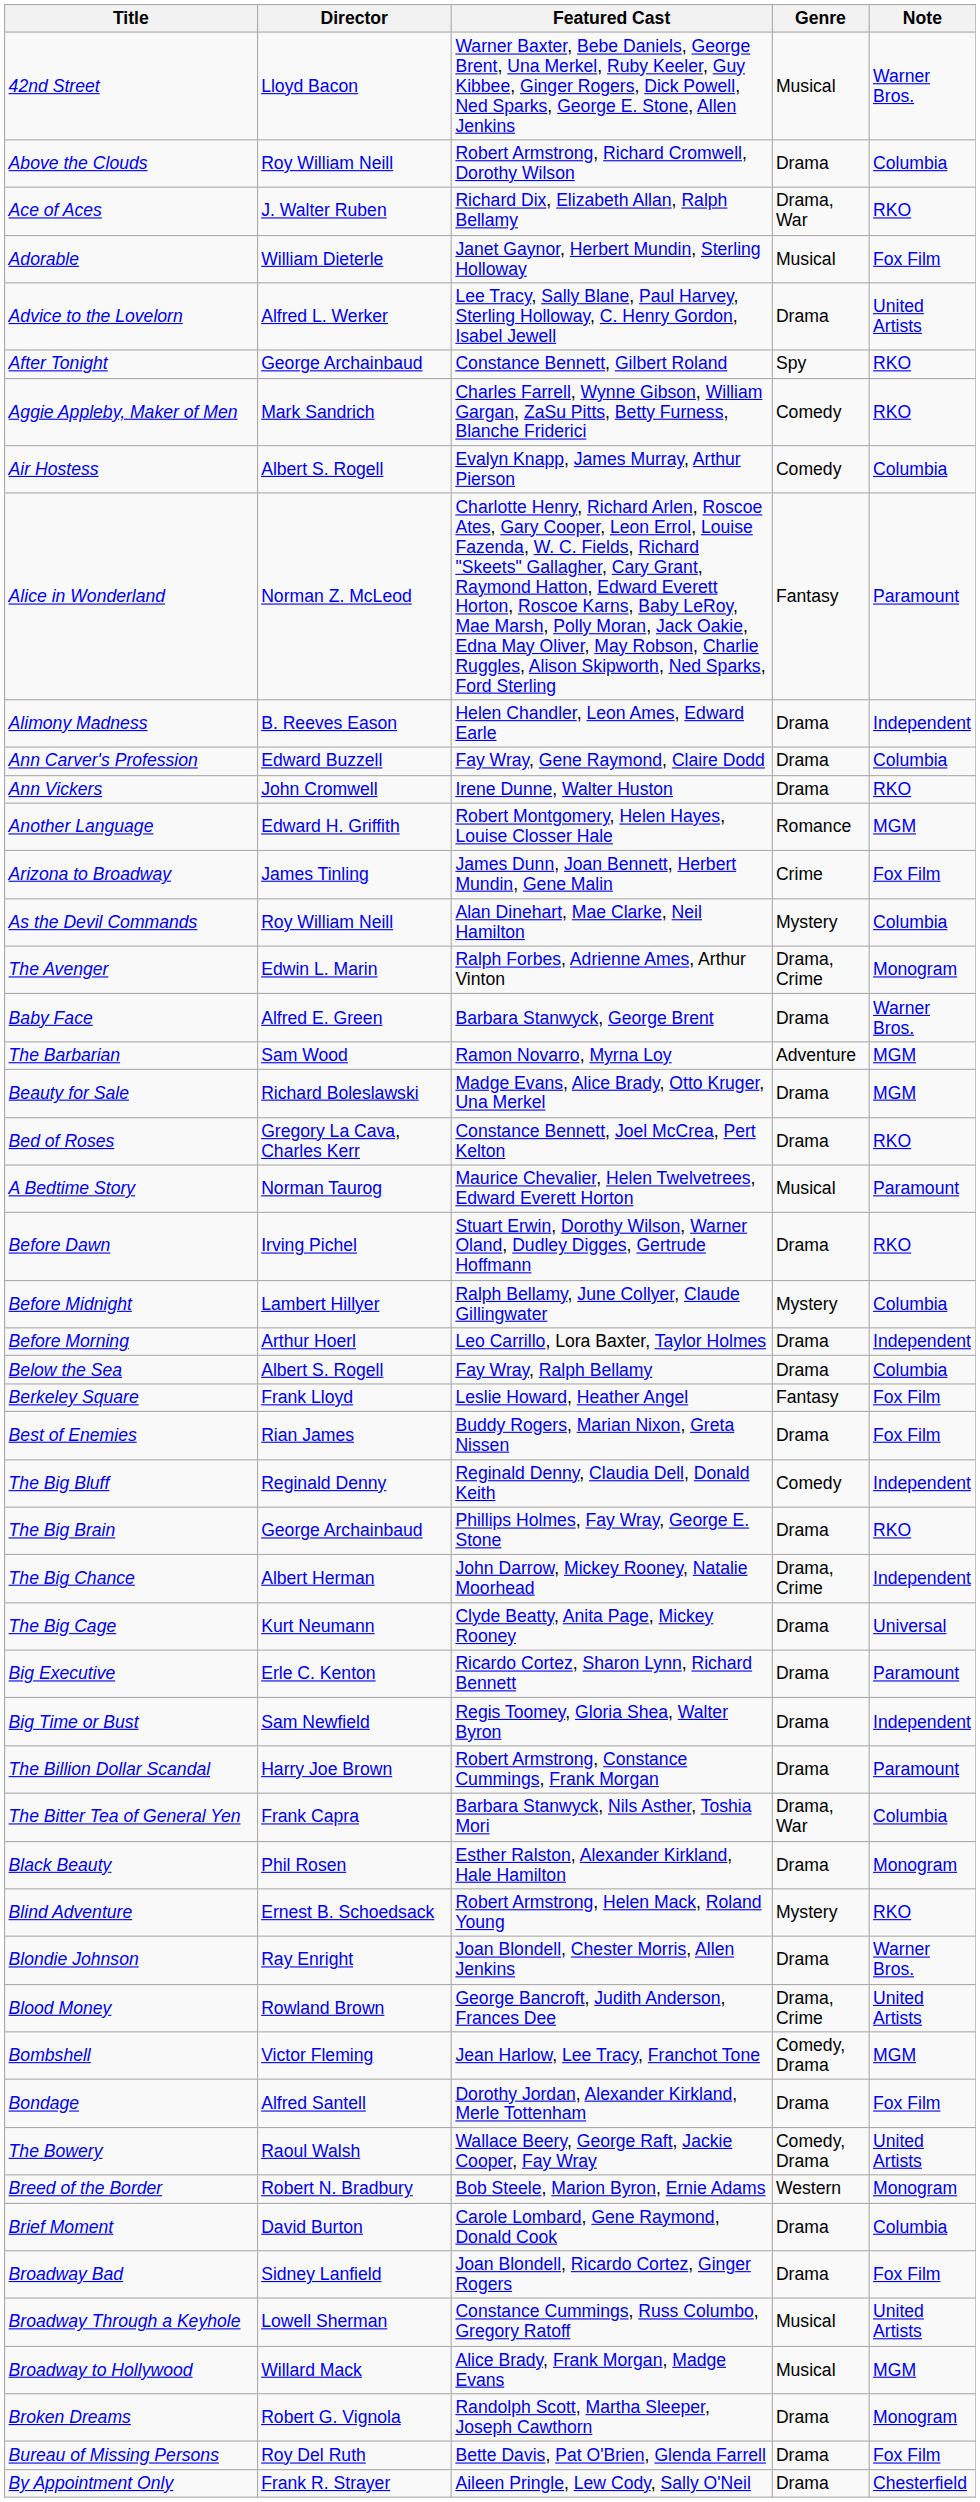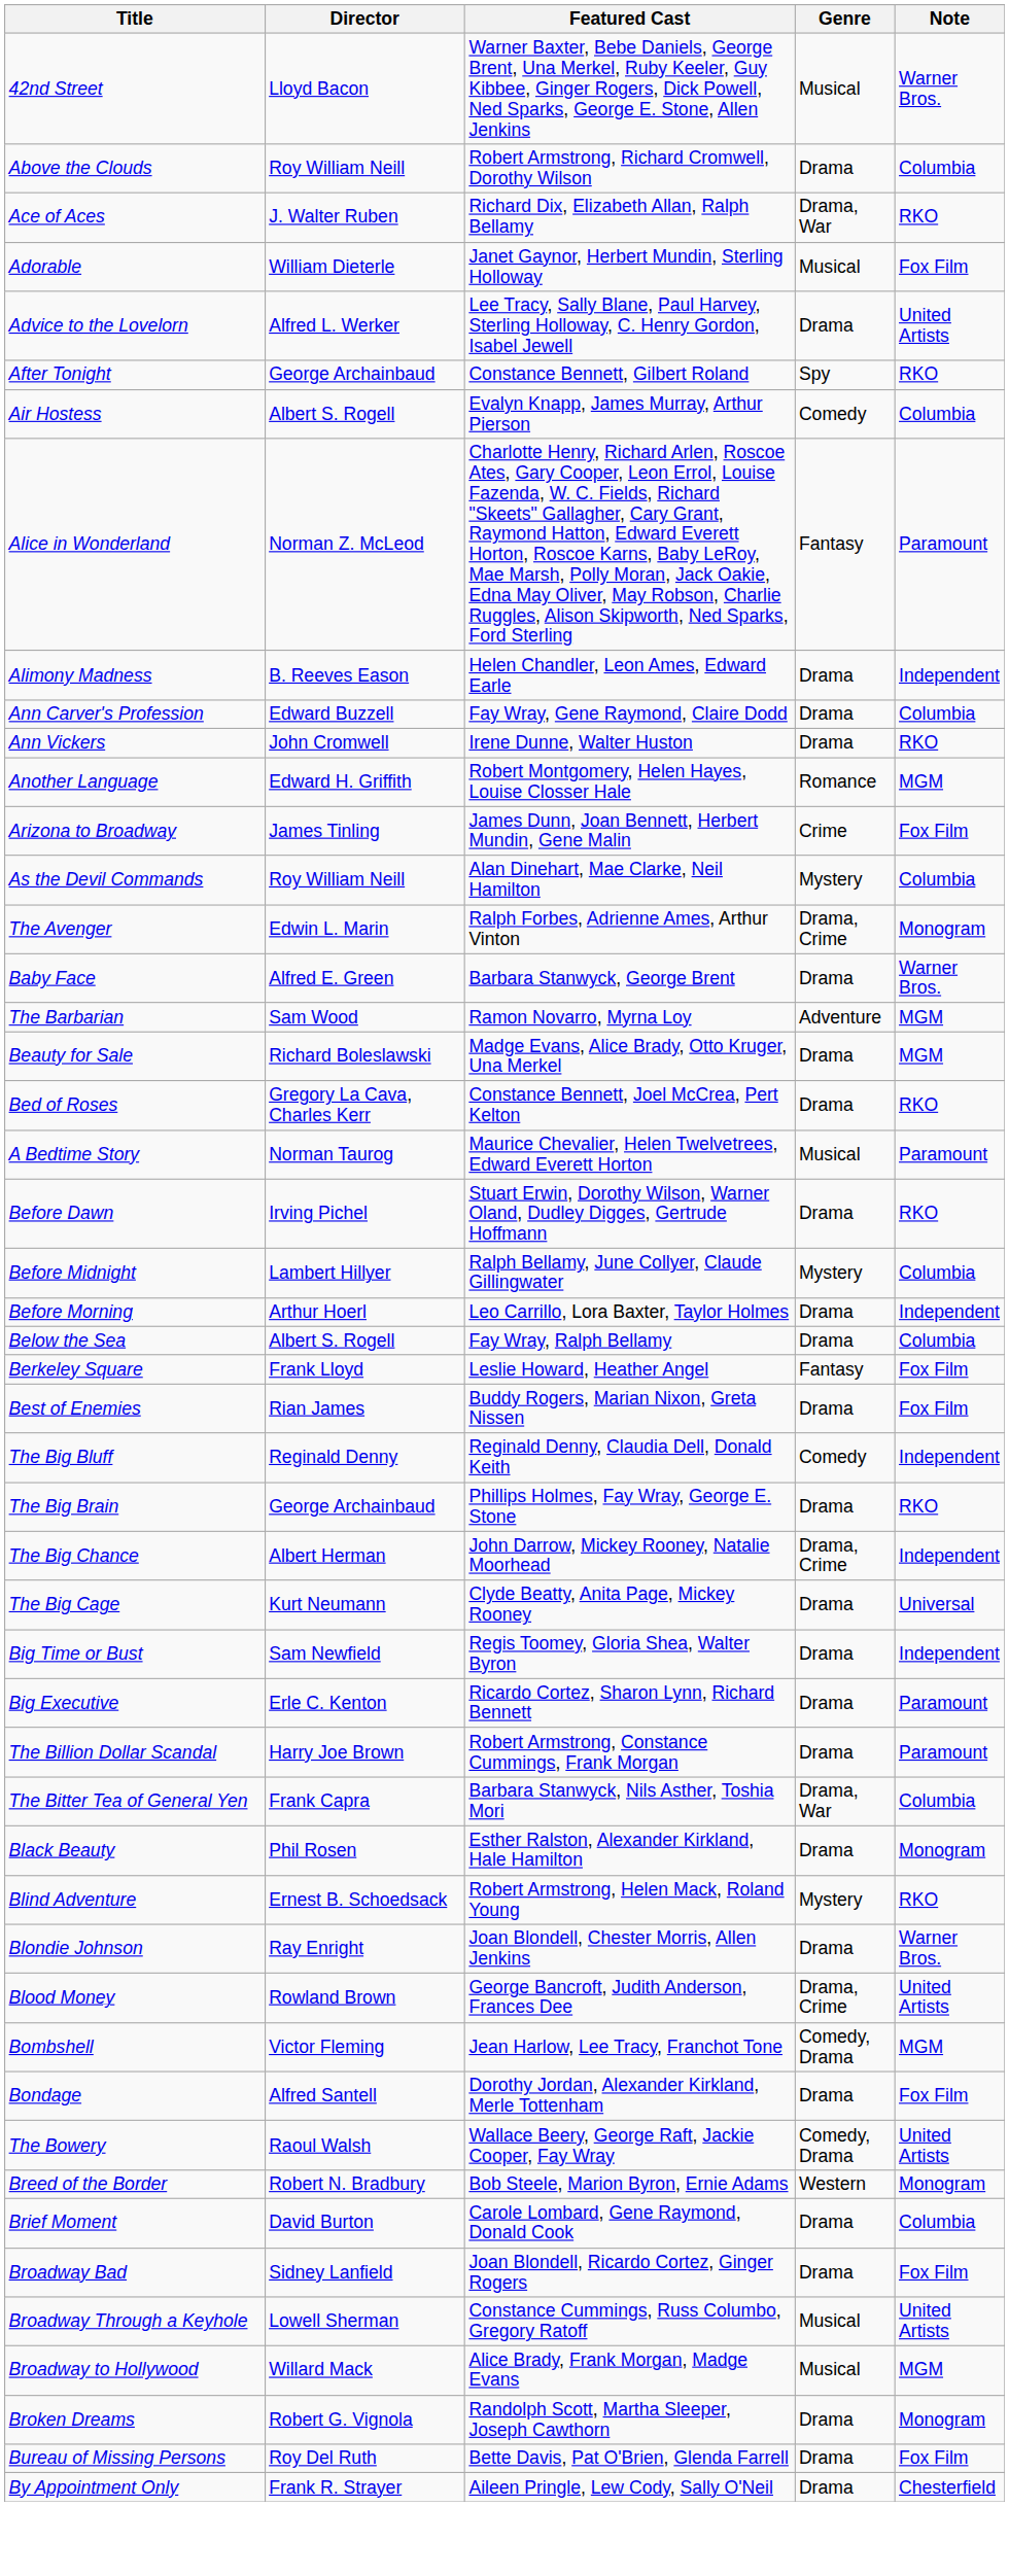 <table class="wikitable" style="width:100%;">
 <tr>
 <th style="width:26%;">Title</th>
 <th style="width:20%;">Director</th>
 <th style="width:33%;">Featured Cast</th>
 <th style="width:10%;">Genre</th>
 <th style="width:11%;">Note</th>
 </tr>
 <tr>
 <td><em><a href='#'>42nd Street</a></em></td>
 <td><a href='#'>Lloyd Bacon</a></td>
 <td><a href='#'>Warner Baxter</a>, <a href='#'>Bebe Daniels</a>, <a href='#'>George Brent</a>, <a href='#'>Una Merkel</a>, <a href='#'>Ruby Keeler</a>, <a href='#'>Guy Kibbee</a>, <a href='#'>Ginger Rogers</a>, <a href='#'>Dick Powell</a>, <a href='#'>Ned Sparks</a>, <a href='#'>George E. Stone</a>, <a href='#'>Allen Jenkins</a></td>
 <td>Musical</td>
 <td><a href='#'>Warner Bros.</a></td>
 </tr>
 <tr>
 <td><em><a href='#'>Above the Clouds</a></em></td>
 <td><a href='#'>Roy William Neill</a></td>
 <td><a href='#'>Robert Armstrong</a>, <a href='#'>Richard Cromwell</a>, <a href='#'>Dorothy Wilson</a></td>
 <td>Drama</td>
 <td><a href='#'>Columbia</a></td>
 </tr>
 <tr>
 <td><em><a href='#'>Ace of Aces</a></em></td>
 <td><a href='#'>J. Walter Ruben</a></td>
 <td><a href='#'>Richard Dix</a>, <a href='#'>Elizabeth Allan</a>, <a href='#'>Ralph Bellamy</a></td>
 <td>Drama, War</td>
 <td><a href='#'>RKO</a></td>
 </tr>
 <tr>
 <td><em><a href='#'>Adorable</a></em></td>
 <td><a href='#'>William Dieterle</a></td>
 <td><a href='#'>Janet Gaynor</a>, <a href='#'>Herbert Mundin</a>, <a href='#'>Sterling Holloway</a></td>
 <td>Musical</td>
 <td><a href='#'>Fox Film</a></td>
 </tr>
 <tr>
 <td><em><a href='#'>Advice to the Lovelorn</a></em></td>
 <td><a href='#'>Alfred L. Werker</a></td>
 <td><a href='#'>Lee Tracy</a>, <a href='#'>Sally Blane</a>, <a href='#'>Paul Harvey</a>, <a href='#'>Sterling Holloway</a>, <a href='#'>C. Henry Gordon</a>, <a href='#'>Isabel Jewell</a></td>
 <td>Drama</td>
 <td><a href='#'>United Artists</a></td>
 </tr>
 <tr>
 <td><em><a href='#'>After Tonight</a></em></td>
 <td><a href='#'>George Archainbaud</a></td>
 <td><a href='#'>Constance Bennett</a>, <a href='#'>Gilbert Roland</a></td>
 <td>Spy</td>
-<td><a href='#'>RKO</a></td>
-</tr>
-<tr>
-<td><em><a href='#'>Aggie Appleby, Maker of Men</a></em></td>
-<td><a href='#'>Mark Sandrich</a></td>
-<td><a href='#'>Charles Farrell</a>, <a href='#'>Wynne Gibson</a>, <a href='#'>William Gargan</a>, <a href='#'>ZaSu Pitts</a>, <a href='#'>Betty Furness</a>, <a href='#'>Blanche Friderici</a></td>
-<td>Comedy</td>
 <td><a href='#'>RKO</a></td>
 </tr>
 <tr>
 <td><em><a href='#'>Air Hostess</a></em></td>
 <td><a href='#'>Albert S. Rogell</a></td>
 <td><a href='#'>Evalyn Knapp</a>, <a href='#'>James Murray</a>, <a href='#'>Arthur Pierson</a></td>
 <td>Comedy</td>
 <td><a href='#'>Columbia</a></td>
 </tr>
 <tr>
 <td><em><a href='#'>Alice in Wonderland</a></em></td>
 <td><a href='#'>Norman Z. McLeod</a></td>
 <td><a href='#'>Charlotte Henry</a>, <a href='#'>Richard Arlen</a>, <a href='#'>Roscoe Ates</a>, <a href='#'>Gary Cooper</a>, <a href='#'>Leon Errol</a>, <a href='#'>Louise Fazenda</a>, <a href='#'>W. C. Fields</a>, <a href='#'>Richard "Skeets" Gallagher</a>, <a href='#'>Cary Grant</a>, <a href='#'>Raymond Hatton</a>, <a href='#'>Edward Everett Horton</a>, <a href='#'>Roscoe Karns</a>, <a href='#'>Baby LeRoy</a>, <a href='#'>Mae Marsh</a>, <a href='#'>Polly Moran</a>, <a href='#'>Jack Oakie</a>, <a href='#'>Edna May Oliver</a>, <a href='#'>May Robson</a>, <a href='#'>Charlie Ruggles</a>, <a href='#'>Alison Skipworth</a>, <a href='#'>Ned Sparks</a>, <a href='#'>Ford Sterling</a></td>
 <td>Fantasy</td>
 <td><a href='#'>Paramount</a></td>
 </tr>
 <tr>
 <td><em><a href='#'>Alimony Madness</a></em></td>
 <td><a href='#'>B. Reeves Eason</a></td>
 <td><a href='#'>Helen Chandler</a>, <a href='#'>Leon Ames</a>, <a href='#'>Edward Earle</a></td>
 <td>Drama</td>
 <td><a href='#'>Independent</a></td>
 </tr>
 <tr>
 <td><em><a href='#'>Ann Carver's Profession</a></em></td>
 <td><a href='#'>Edward Buzzell</a></td>
 <td><a href='#'>Fay Wray</a>, <a href='#'>Gene Raymond</a>, <a href='#'>Claire Dodd</a></td>
 <td>Drama</td>
 <td><a href='#'>Columbia</a></td>
 </tr>
 <tr>
 <td><em><a href='#'>Ann Vickers</a></em></td>
 <td><a href='#'>John Cromwell</a></td>
 <td><a href='#'>Irene Dunne</a>, <a href='#'>Walter Huston</a></td>
 <td>Drama</td>
 <td><a href='#'>RKO</a></td>
 </tr>
 <tr>
 <td><em><a href='#'>Another Language</a></em></td>
 <td><a href='#'>Edward H. Griffith</a></td>
 <td><a href='#'>Robert Montgomery</a>, <a href='#'>Helen Hayes</a>, <a href='#'>Louise Closser Hale</a></td>
 <td>Romance</td>
 <td><a href='#'>MGM</a></td>
 </tr>
 <tr>
 <td><em><a href='#'>Arizona to Broadway</a></em></td>
 <td><a href='#'>James Tinling</a></td>
 <td><a href='#'>James Dunn</a>, <a href='#'>Joan Bennett</a>, <a href='#'>Herbert Mundin</a>, <a href='#'>Gene Malin</a></td>
 <td>Crime</td>
 <td><a href='#'>Fox Film</a></td>
 </tr>
 <tr>
 <td><em><a href='#'>As the Devil Commands</a></em></td>
 <td><a href='#'>Roy William Neill</a></td>
 <td><a href='#'>Alan Dinehart</a>, <a href='#'>Mae Clarke</a>, <a href='#'>Neil Hamilton</a></td>
 <td>Mystery</td>
 <td><a href='#'>Columbia</a></td>
 </tr>
 <tr>
 <td><em><a href='#'>The Avenger</a></em></td>
 <td><a href='#'>Edwin L. Marin</a></td>
 <td><a href='#'>Ralph Forbes</a>, <a href='#'>Adrienne Ames</a>, Arthur Vinton</td>
 <td>Drama, Crime</td>
 <td><a href='#'>Monogram</a></td>
 </tr>
 <tr>
 <td><em><a href='#'>Baby Face</a></em></td>
 <td><a href='#'>Alfred E. Green</a></td>
 <td><a href='#'>Barbara Stanwyck</a>, <a href='#'>George Brent</a></td>
 <td>Drama</td>
 <td><a href='#'>Warner Bros.</a></td>
 </tr>
 <tr>
 <td><em><a href='#'>The Barbarian</a></em></td>
 <td><a href='#'>Sam Wood</a></td>
 <td><a href='#'>Ramon Novarro</a>, <a href='#'>Myrna Loy</a></td>
 <td>Adventure</td>
 <td><a href='#'>MGM</a></td>
 </tr>
 <tr>
 <td><em><a href='#'>Beauty for Sale</a></em></td>
 <td><a href='#'>Richard Boleslawski</a></td>
 <td><a href='#'>Madge Evans</a>, <a href='#'>Alice Brady</a>, <a href='#'>Otto Kruger</a>, <a href='#'>Una Merkel</a></td>
 <td>Drama</td>
 <td><a href='#'>MGM</a></td>
 </tr>
 <tr>
 <td><em><a href='#'>Bed of Roses</a></em></td>
 <td><a href='#'>Gregory La Cava</a>, <a href='#'>Charles Kerr</a></td>
 <td><a href='#'>Constance Bennett</a>, <a href='#'>Joel McCrea</a>, <a href='#'>Pert Kelton</a></td>
 <td>Drama</td>
 <td><a href='#'>RKO</a></td>
 </tr>
 <tr>
 <td><em><a href='#'>A Bedtime Story</a></em></td>
 <td><a href='#'>Norman Taurog</a></td>
 <td><a href='#'>Maurice Chevalier</a>, <a href='#'>Helen Twelvetrees</a>, <a href='#'>Edward Everett Horton</a></td>
 <td>Musical</td>
 <td><a href='#'>Paramount</a></td>
 </tr>
 <tr>
 <td><em><a href='#'>Before Dawn</a></em></td>
 <td><a href='#'>Irving Pichel</a></td>
 <td><a href='#'>Stuart Erwin</a>, <a href='#'>Dorothy Wilson</a>, <a href='#'>Warner Oland</a>, <a href='#'>Dudley Digges</a>, <a href='#'>Gertrude Hoffmann</a></td>
 <td>Drama</td>
 <td><a href='#'>RKO</a></td>
 </tr>
 <tr>
 <td><em><a href='#'>Before Midnight</a></em></td>
 <td><a href='#'>Lambert Hillyer</a></td>
 <td><a href='#'>Ralph Bellamy</a>, <a href='#'>June Collyer</a>, <a href='#'>Claude Gillingwater</a></td>
 <td>Mystery</td>
 <td><a href='#'>Columbia</a></td>
 </tr>
 <tr>
 <td><em><a href='#'>Before Morning</a></em></td>
 <td><a href='#'>Arthur Hoerl</a></td>
 <td><a href='#'>Leo Carrillo</a>, Lora Baxter, <a href='#'>Taylor Holmes</a></td>
 <td>Drama</td>
 <td><a href='#'>Independent</a></td>
 </tr>
 <tr>
 <td><em><a href='#'>Below the Sea</a></em></td>
 <td><a href='#'>Albert S. Rogell</a></td>
 <td><a href='#'>Fay Wray</a>, <a href='#'>Ralph Bellamy</a></td>
 <td>Drama</td>
 <td><a href='#'>Columbia</a></td>
 </tr>
 <tr>
 <td><em><a href='#'>Berkeley Square</a></em></td>
 <td><a href='#'>Frank Lloyd</a></td>
 <td><a href='#'>Leslie Howard</a>, <a href='#'>Heather Angel</a></td>
 <td>Fantasy</td>
 <td><a href='#'>Fox Film</a></td>
 </tr>
 <tr>
 <td><em><a href='#'>Best of Enemies</a></em></td>
 <td><a href='#'>Rian James</a></td>
 <td><a href='#'>Buddy Rogers</a>, <a href='#'>Marian Nixon</a>, <a href='#'>Greta Nissen</a></td>
 <td>Drama</td>
 <td><a href='#'>Fox Film</a></td>
 </tr>
 <tr>
 <td><em><a href='#'>The Big Bluff</a></em></td>
 <td><a href='#'>Reginald Denny</a></td>
 <td><a href='#'>Reginald Denny</a>, <a href='#'>Claudia Dell</a>, <a href='#'>Donald Keith</a></td>
 <td>Comedy</td>
 <td><a href='#'>Independent</a></td>
 </tr>
 <tr>
 <td><em><a href='#'>The Big Brain</a></em></td>
 <td><a href='#'>George Archainbaud</a></td>
 <td><a href='#'>Phillips Holmes</a>, <a href='#'>Fay Wray</a>, <a href='#'>George E. Stone</a></td>
 <td>Drama</td>
 <td><a href='#'>RKO</a></td>
 </tr>
 <tr>
 <td><em><a href='#'>The Big Chance</a></em></td>
 <td><a href='#'>Albert Herman</a></td>
 <td><a href='#'>John Darrow</a>, <a href='#'>Mickey Rooney</a>, <a href='#'>Natalie Moorhead</a></td>
 <td>Drama, Crime</td>
 <td><a href='#'>Independent</a></td>
 </tr>
 <tr>
 <td><em><a href='#'>The Big Cage</a></em></td>
 <td><a href='#'>Kurt Neumann</a></td>
 <td><a href='#'>Clyde Beatty</a>, <a href='#'>Anita Page</a>, <a href='#'>Mickey Rooney</a></td>
 <td>Drama</td>
 <td><a href='#'>Universal</a></td>
 </tr>
 <tr>
+<td><em><a href='#'>Big Time or Bust</a></em></td>
+<td><a href='#'>Sam Newfield</a></td>
+<td><a href='#'>Regis Toomey</a>, <a href='#'>Gloria Shea</a>, <a href='#'>Walter Byron</a></td>
+<td>Drama</td>
+<td><a href='#'>Independent</a></td>
+</tr>
+<tr>
 <td><em><a href='#'>Big Executive</a></em></td>
 <td><a href='#'>Erle C. Kenton</a></td>
 <td><a href='#'>Ricardo Cortez</a>, <a href='#'>Sharon Lynn</a>, <a href='#'>Richard Bennett</a></td>
 <td>Drama</td>
 <td><a href='#'>Paramount</a></td>
-</tr>
-<tr>
-<td><em><a href='#'>Big Time or Bust</a></em></td>
-<td><a href='#'>Sam Newfield</a></td>
-<td><a href='#'>Regis Toomey</a>, <a href='#'>Gloria Shea</a>, <a href='#'>Walter Byron</a></td>
-<td>Drama</td>
-<td><a href='#'>Independent</a></td>
 </tr>
 <tr>
 <td><em><a href='#'>The Billion Dollar Scandal</a></em></td>
 <td><a href='#'>Harry Joe Brown</a></td>
 <td><a href='#'>Robert Armstrong</a>, <a href='#'>Constance Cummings</a>, <a href='#'>Frank Morgan</a></td>
 <td>Drama</td>
 <td><a href='#'>Paramount</a></td>
 </tr>
 <tr>
 <td><em><a href='#'>The Bitter Tea of General Yen</a></em></td>
 <td><a href='#'>Frank Capra</a></td>
 <td><a href='#'>Barbara Stanwyck</a>, <a href='#'>Nils Asther</a>, <a href='#'>Toshia Mori</a></td>
 <td>Drama, War</td>
 <td><a href='#'>Columbia</a></td>
 </tr>
 <tr>
 <td><em><a href='#'>Black Beauty</a></em></td>
 <td><a href='#'>Phil Rosen</a></td>
 <td><a href='#'>Esther Ralston</a>, <a href='#'>Alexander Kirkland</a>, <a href='#'>Hale Hamilton</a></td>
 <td>Drama</td>
 <td><a href='#'>Monogram</a></td>
 </tr>
 <tr>
 <td><em><a href='#'>Blind Adventure</a></em></td>
 <td><a href='#'>Ernest B. Schoedsack</a></td>
 <td><a href='#'>Robert Armstrong</a>, <a href='#'>Helen Mack</a>, <a href='#'>Roland Young</a></td>
 <td>Mystery</td>
 <td><a href='#'>RKO</a></td>
 </tr>
 <tr>
 <td><em><a href='#'>Blondie Johnson</a></em></td>
 <td><a href='#'>Ray Enright</a></td>
 <td><a href='#'>Joan Blondell</a>, <a href='#'>Chester Morris</a>, <a href='#'>Allen Jenkins</a></td>
 <td>Drama</td>
 <td><a href='#'>Warner Bros.</a></td>
 </tr>
 <tr>
 <td><em><a href='#'>Blood Money</a></em></td>
 <td><a href='#'>Rowland Brown</a></td>
 <td><a href='#'>George Bancroft</a>, <a href='#'>Judith Anderson</a>, <a href='#'>Frances Dee</a></td>
 <td>Drama, Crime</td>
 <td><a href='#'>United Artists</a></td>
 </tr>
 <tr>
 <td><em><a href='#'>Bombshell</a></em></td>
 <td><a href='#'>Victor Fleming</a></td>
 <td><a href='#'>Jean Harlow</a>, <a href='#'>Lee Tracy</a>, <a href='#'>Franchot Tone</a></td>
 <td>Comedy, Drama</td>
 <td><a href='#'>MGM</a></td>
 </tr>
 <tr>
 <td><em><a href='#'>Bondage</a></em></td>
 <td><a href='#'>Alfred Santell</a></td>
 <td><a href='#'>Dorothy Jordan</a>, <a href='#'>Alexander Kirkland</a>, <a href='#'>Merle Tottenham</a></td>
 <td>Drama</td>
 <td><a href='#'>Fox Film</a></td>
 </tr>
 <tr>
 <td><em><a href='#'>The Bowery</a></em></td>
 <td><a href='#'>Raoul Walsh</a></td>
 <td><a href='#'>Wallace Beery</a>, <a href='#'>George Raft</a>, <a href='#'>Jackie Cooper</a>, <a href='#'>Fay Wray</a></td>
 <td>Comedy, Drama</td>
 <td><a href='#'>United Artists</a></td>
 </tr>
 <tr>
 <td><em><a href='#'>Breed of the Border</a></em></td>
 <td><a href='#'>Robert N. Bradbury</a></td>
 <td><a href='#'>Bob Steele</a>, <a href='#'>Marion Byron</a>, <a href='#'>Ernie Adams</a></td>
 <td>Western</td>
 <td><a href='#'>Monogram</a></td>
 </tr>
 <tr>
 <td><em><a href='#'>Brief Moment</a></em></td>
 <td><a href='#'>David Burton</a></td>
 <td><a href='#'>Carole Lombard</a>, <a href='#'>Gene Raymond</a>, <a href='#'>Donald Cook</a></td>
 <td>Drama</td>
 <td><a href='#'>Columbia</a></td>
 </tr>
 <tr>
 <td><em><a href='#'>Broadway Bad</a></em></td>
 <td><a href='#'>Sidney Lanfield</a></td>
 <td><a href='#'>Joan Blondell</a>, <a href='#'>Ricardo Cortez</a>, <a href='#'>Ginger Rogers</a></td>
 <td>Drama</td>
 <td><a href='#'>Fox Film</a></td>
 </tr>
 <tr>
 <td><em><a href='#'>Broadway Through a Keyhole</a></em></td>
 <td><a href='#'>Lowell Sherman</a></td>
 <td><a href='#'>Constance Cummings</a>, <a href='#'>Russ Columbo</a>, <a href='#'>Gregory Ratoff</a></td>
 <td>Musical</td>
 <td><a href='#'>United Artists</a></td>
 </tr>
 <tr>
 <td><em><a href='#'>Broadway to Hollywood</a></em></td>
 <td><a href='#'>Willard Mack</a></td>
 <td><a href='#'>Alice Brady</a>, <a href='#'>Frank Morgan</a>, <a href='#'>Madge Evans</a></td>
 <td>Musical</td>
 <td><a href='#'>MGM</a></td>
 </tr>
 <tr>
 <td><em><a href='#'>Broken Dreams</a></em></td>
 <td><a href='#'>Robert G. Vignola</a></td>
 <td><a href='#'>Randolph Scott</a>, <a href='#'>Martha Sleeper</a>, <a href='#'>Joseph Cawthorn</a></td>
 <td>Drama</td>
 <td><a href='#'>Monogram</a></td>
 </tr>
 <tr>
 <td><em><a href='#'>Bureau of Missing Persons</a></em></td>
 <td><a href='#'>Roy Del Ruth</a></td>
 <td><a href='#'>Bette Davis</a>, <a href='#'>Pat O'Brien</a>, <a href='#'>Glenda Farrell</a></td>
 <td>Drama</td>
 <td><a href='#'>Fox Film</a></td>
 </tr>
 <tr>
 <td><em><a href='#'>By Appointment Only</a></em></td>
 <td><a href='#'>Frank R. Strayer</a></td>
 <td><a href='#'>Aileen Pringle</a>, <a href='#'>Lew Cody</a>, <a href='#'>Sally O'Neil</a></td>
 <td>Drama</td>
 <td><a href='#'>Chesterfield</a></td>
 </tr>
 </table>
